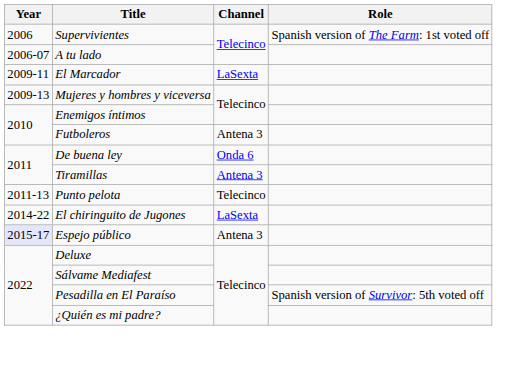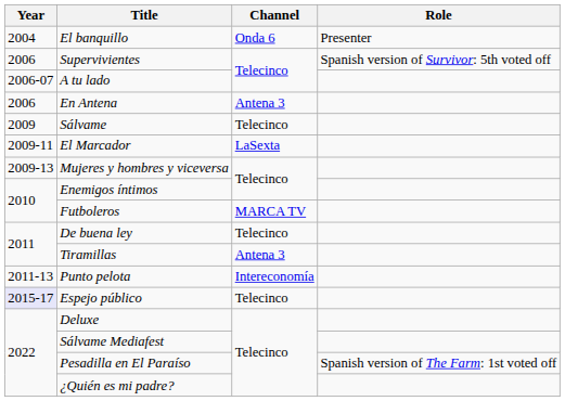 <table class="wikitable">
 <tr>
 <th>Year</th>
 <th>Title</th>
 <th>Channel</th>
 <th>Role</th>
 </tr>
 <tr>
+<td>2004</td>
+<td><em>El banquillo</em></td>
+<td><a href='#'>Onda 6</a></td>
+<td>Presenter</td>
+</tr>
+<tr>
 <td>2006</td>
 <td><em>Supervivientes</em></td>
 <td rowspan="2"><a href='#'>Telecinco</a></td>
-<td>Spanish version of <a href='#'><em>The Farm</em></a>: 1st voted off</td>
+<td>Spanish version of <a href='#'><em>Survivor</em></a>: 5th voted off</td>
 </tr>
 <tr>
 <td>2006-07</td>
 <td><em>A tu lado</em></td>
+<td></td>
+</tr>
+<tr>
+<td>2006</td>
+<td><em>En Antena</em></td>
+<td><a href='#'>Antena 3</a></td>
+<td></td>
+</tr>
+<tr>
+<td>2009</td>
+<td><em>Sálvame</em></td>
+<td>Telecinco</td>
 <td></td>
 </tr>
 <tr>
 <td>2009-11</td>
 <td><em>El Marcador</em></td>
 <td><a href='#'>LaSexta</a></td>
 <td></td>
 </tr>
 <tr>
 <td>2009-13</td>
 <td><em>Mujeres y hombres y viceversa</em></td>
 <td rowspan="2">Telecinco</td>
 <td></td>
 </tr>
 <tr>
 <td rowspan="2">2010</td>
 <td><em>Enemigos íntimos</em></td>
 <td></td>
 </tr>
 <tr>
 <td><em>Futboleros</em></td>
-<td>Antena 3</td>
+<td><a href='#'>MARCA TV</a></td>
 <td></td>
 </tr>
 <tr>
 <td rowspan="2">2011</td>
 <td><em>De buena ley</em></td>
-<td><a href='#'>Onda 6</a></td>
+<td>Telecinco</td>
 <td></td>
 </tr>
 <tr>
 <td><em>Tiramillas</em></td>
 <td><a href='#'>Antena 3</a></td>
 <td></td>
 </tr>
 <tr>
 <td>2011-13</td>
 <td><em>Punto pelota</em></td>
-<td>Telecinco</td>
-<td></td>
-</tr>
-<tr>
-<td>2014-22</td>
-<td><em>El chiringuito de Jugones</em></td>
-<td><a href='#'>LaSexta</a></td>
+<td><a href='#'>Intereconomía</a></td>
 <td></td>
 </tr>
 <tr>
 <td style="background: lavender;">2015-17</td>
 <td><em>Espejo público</em></td>
-<td>Antena 3</td>
+<td>Telecinco</td>
 <td></td>
 </tr>
 <tr>
 <td rowspan="4">2022</td>
 <td><em>Deluxe</em></td>
 <td rowspan="4">Telecinco</td>
 <td></td>
 </tr>
 <tr>
 <td><em>Sálvame Mediafest</em></td>
 <td></td>
 </tr>
 <tr>
 <td><em>Pesadilla en El Paraíso</em></td>
-<td>Spanish version of <a href='#'><em>Survivor</em></a>: 5th voted off</td>
+<td>Spanish version of <a href='#'><em>The Farm</em></a>: 1st voted off</td>
 </tr>
 <tr>
 <td><em>¿Quién es mi padre?</em></td>
 <td></td>
 </tr>
 </table>
